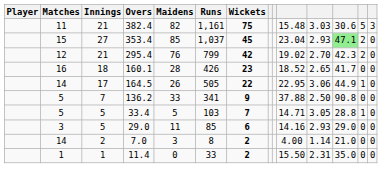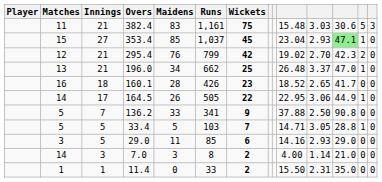 <table class="wikitable sortable" style="text-align:center">
 <tr>
 <th>Player</th>
 <th>Matches</th>
 <th>Innings</th>
 <th>Overs</th>
 <th>Maidens</th>
 <th>Runs</th>
 <th>Wickets</th>
 <th></th>
 <th></th>
 <th></th>
 <th></th>
 <th></th>
 <th></th>
 <th></th>
 </tr>
 <tr>
 <td align="left"></td>
 <td>11</td>
 <td>21</td>
 <td>382.4</td>
-<td>82</td>
+<td>83</td>
 <td>1,161</td>
 <td><strong>75</strong></td>
 <td></td>
 <td></td>
 <td>15.48</td>
 <td>3.03</td>
 <td>30.6</td>
 <td>5</td>
 <td>3</td>
 </tr>
 <tr>
 <td align="left"></td>
 <td>15</td>
 <td>27</td>
 <td>353.4</td>
 <td>85</td>
 <td>1,037</td>
 <td><strong>45</strong></td>
 <td></td>
 <td></td>
 <td>23.04</td>
 <td>2.93</td>
 <td style="background: lightgreen;">47.1</td>
-<td>2</td>
+<td>1</td>
 <td>0</td>
 </tr>
 <tr>
 <td align="left"></td>
 <td>12</td>
 <td>21</td>
 <td>295.4</td>
 <td>76</td>
 <td>799</td>
 <td><strong>42</strong></td>
 <td></td>
 <td></td>
 <td>19.02</td>
 <td>2.70</td>
 <td>42.3</td>
 <td>2</td>
+<td>0</td>
+</tr>
+<tr>
+<td align="left"></td>
+<td>13</td>
+<td>21</td>
+<td>196.0</td>
+<td>34</td>
+<td>662</td>
+<td><strong>25</strong></td>
+<td></td>
+<td></td>
+<td>26.48</td>
+<td>3.37</td>
+<td>47.0</td>
+<td>1</td>
 <td>0</td>
 </tr>
 <tr>
 <td align="left"></td>
 <td>16</td>
 <td>18</td>
 <td>160.1</td>
 <td>28</td>
 <td>426</td>
 <td><strong>23</strong></td>
 <td></td>
 <td></td>
 <td>18.52</td>
 <td>2.65</td>
 <td>41.7</td>
 <td>0</td>
 <td>0</td>
 </tr>
 <tr>
 <td align="left"></td>
 <td>14</td>
 <td>17</td>
 <td>164.5</td>
 <td>26</td>
 <td>505</td>
 <td><strong>22</strong></td>
 <td></td>
 <td></td>
 <td>22.95</td>
 <td>3.06</td>
 <td>44.9</td>
 <td>1</td>
 <td>0</td>
 </tr>
 <tr>
 <td align="left"></td>
 <td>5</td>
 <td>7</td>
 <td>136.2</td>
 <td>33</td>
 <td>341</td>
 <td><strong>9</strong></td>
 <td></td>
 <td></td>
 <td>37.88</td>
 <td>2.50</td>
 <td>90.8</td>
 <td>0</td>
 <td>0</td>
 </tr>
 <tr>
 <td align="left"></td>
 <td>5</td>
 <td>5</td>
 <td>33.4</td>
 <td>5</td>
 <td>103</td>
 <td><strong>7</strong></td>
 <td></td>
 <td></td>
 <td>14.71</td>
 <td>3.05</td>
 <td>28.8</td>
 <td>1</td>
 <td>0</td>
 </tr>
 <tr>
 <td align="left"></td>
 <td>3</td>
 <td>5</td>
 <td>29.0</td>
 <td>11</td>
 <td>85</td>
 <td><strong>6</strong></td>
 <td></td>
 <td></td>
 <td>14.16</td>
 <td>2.93</td>
 <td>29.0</td>
 <td>0</td>
 <td>0</td>
 </tr>
 <tr>
 <td align="left"></td>
 <td>14</td>
-<td>2</td>
+<td>3</td>
 <td>7.0</td>
 <td>3</td>
 <td>8</td>
 <td><strong>2</strong></td>
 <td></td>
 <td></td>
 <td>4.00</td>
 <td>1.14</td>
 <td>21.0</td>
 <td>0</td>
 <td>0</td>
 </tr>
 <tr>
 <td align="left"></td>
 <td>1</td>
 <td>1</td>
 <td>11.4</td>
 <td>0</td>
 <td>33</td>
 <td><strong>2</strong></td>
 <td></td>
 <td></td>
 <td>15.50</td>
 <td>2.31</td>
 <td>35.0</td>
 <td>0</td>
 <td>0</td>
 </tr>
 </table>
